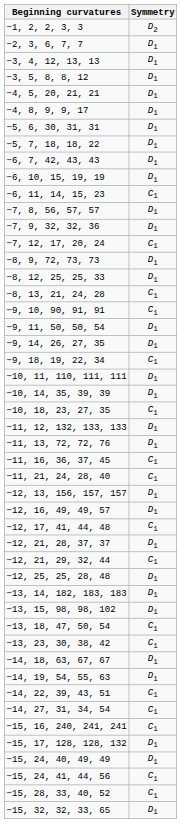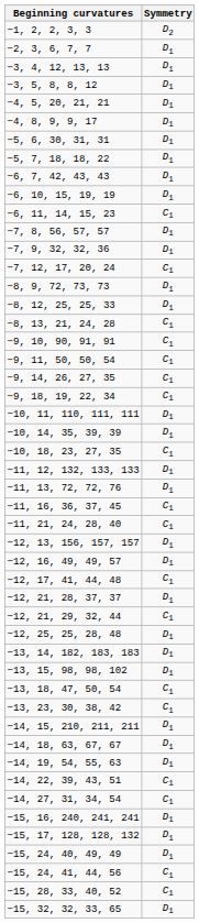 <table class="wikitable">
 <tr>
 <th>Beginning curvatures</th>
 <th>Symmetry</th>
 </tr>
 <tr>
 <td>−1, 2, 2, 3, 3</td>
 <td align="center"><em>D</em><sub>2</sub></td>
 </tr>
 <tr>
 <td>−2, 3, 6, 7, 7</td>
 <td align="center"><em>D</em><sub>1</sub></td>
 </tr>
 <tr>
 <td>−3, 4, 12, 13, 13</td>
 <td align="center"><em>D</em><sub>1</sub></td>
 </tr>
 <tr>
 <td>−3, 5, 8, 8, 12</td>
 <td align="center"><em>D</em><sub>1</sub></td>
 </tr>
 <tr>
 <td>−4, 5, 20, 21, 21</td>
 <td align="center"><em>D</em><sub>1</sub></td>
 </tr>
 <tr>
 <td>−4, 8, 9, 9, 17</td>
 <td align="center"><em>D</em><sub>1</sub></td>
 </tr>
 <tr>
 <td>−5, 6, 30, 31, 31</td>
 <td align="center"><em>D</em><sub>1</sub></td>
 </tr>
 <tr>
 <td>−5, 7, 18, 18, 22</td>
 <td align="center"><em>D</em><sub>1</sub></td>
 </tr>
 <tr>
 <td>−6, 7, 42, 43, 43</td>
 <td align="center"><em>D</em><sub>1</sub></td>
 </tr>
 <tr>
 <td>−6, 10, 15, 19, 19</td>
 <td align="center"><em>D</em><sub>1</sub></td>
 </tr>
 <tr>
 <td>−6, 11, 14, 15, 23</td>
 <td align="center"><em>C</em><sub>1</sub></td>
 </tr>
 <tr>
 <td>−7, 8, 56, 57, 57</td>
 <td align="center"><em>D</em><sub>1</sub></td>
 </tr>
 <tr>
 <td>−7, 9, 32, 32, 36</td>
 <td align="center"><em>D</em><sub>1</sub></td>
 </tr>
 <tr>
 <td>−7, 12, 17, 20, 24</td>
 <td align="center"><em>C</em><sub>1</sub></td>
 </tr>
 <tr>
 <td>−8, 9, 72, 73, 73</td>
 <td align="center"><em>D</em><sub>1</sub></td>
 </tr>
 <tr>
 <td>−8, 12, 25, 25, 33</td>
 <td align="center"><em>D</em><sub>1</sub></td>
 </tr>
 <tr>
 <td>−8, 13, 21, 24, 28</td>
 <td align="center"><em>C</em><sub>1</sub></td>
 </tr>
 <tr>
 <td>−9, 10, 90, 91, 91</td>
 <td align="center"><em>C</em><sub>1</sub></td>
 </tr>
 <tr>
 <td>−9, 11, 50, 50, 54</td>
-<td align="center"><em>D</em><sub>1</sub></td>
+<td align="center"><em>C</em><sub>1</sub></td>
 </tr>
 <tr>
 <td>−9, 14, 26, 27, 35</td>
-<td align="center"><em>D</em><sub>1</sub></td>
+<td align="center"><em>C</em><sub>1</sub></td>
 </tr>
 <tr>
 <td>−9, 18, 19, 22, 34</td>
 <td align="center"><em>C</em><sub>1</sub></td>
 </tr>
 <tr>
 <td>−10, 11, 110, 111, 111</td>
 <td align="center"><em>D</em><sub>1</sub></td>
 </tr>
 <tr>
 <td>−10, 14, 35, 39, 39</td>
 <td align="center"><em>D</em><sub>1</sub></td>
 </tr>
 <tr>
 <td>−10, 18, 23, 27, 35</td>
 <td align="center"><em>C</em><sub>1</sub></td>
 </tr>
 <tr>
 <td>−11, 12, 132, 133, 133</td>
 <td align="center"><em>D</em><sub>1</sub></td>
 </tr>
 <tr>
 <td>−11, 13, 72, 72, 76</td>
 <td align="center"><em>D</em><sub>1</sub></td>
 </tr>
 <tr>
 <td>−11, 16, 36, 37, 45</td>
 <td align="center"><em>C</em><sub>1</sub></td>
 </tr>
 <tr>
 <td>−11, 21, 24, 28, 40</td>
 <td align="center"><em>C</em><sub>1</sub></td>
 </tr>
 <tr>
 <td>−12, 13, 156, 157, 157</td>
 <td align="center"><em>D</em><sub>1</sub></td>
 </tr>
 <tr>
 <td>−12, 16, 49, 49, 57</td>
 <td align="center"><em>D</em><sub>1</sub></td>
 </tr>
 <tr>
 <td>−12, 17, 41, 44, 48</td>
 <td align="center"><em>C</em><sub>1</sub></td>
 </tr>
 <tr>
 <td>−12, 21, 28, 37, 37</td>
 <td align="center"><em>D</em><sub>1</sub></td>
 </tr>
 <tr>
 <td>−12, 21, 29, 32, 44</td>
 <td align="center"><em>C</em><sub>1</sub></td>
 </tr>
 <tr>
 <td>−12, 25, 25, 28, 48</td>
 <td align="center"><em>D</em><sub>1</sub></td>
 </tr>
 <tr>
 <td>−13, 14, 182, 183, 183</td>
 <td align="center"><em>D</em><sub>1</sub></td>
 </tr>
 <tr>
 <td>−13, 15, 98, 98, 102</td>
 <td align="center"><em>D</em><sub>1</sub></td>
 </tr>
 <tr>
 <td>−13, 18, 47, 50, 54</td>
 <td align="center"><em>C</em><sub>1</sub></td>
 </tr>
 <tr>
 <td>−13, 23, 30, 38, 42</td>
 <td align="center"><em>C</em><sub>1</sub></td>
 </tr>
 <tr>
+<td>−14, 15, 210, 211, 211</td>
+<td align="center"><em>D</em><sub>1</sub></td>
+</tr>
+<tr>
 <td>−14, 18, 63, 67, 67</td>
 <td align="center"><em>D</em><sub>1</sub></td>
 </tr>
 <tr>
 <td>−14, 19, 54, 55, 63</td>
 <td align="center"><em>D</em><sub>1</sub></td>
 </tr>
 <tr>
 <td>−14, 22, 39, 43, 51</td>
 <td align="center"><em>C</em><sub>1</sub></td>
 </tr>
 <tr>
 <td>−14, 27, 31, 34, 54</td>
 <td align="center"><em>C</em><sub>1</sub></td>
 </tr>
 <tr>
 <td>−15, 16, 240, 241, 241</td>
-<td align="center"><em>C</em><sub>1</sub></td>
+<td align="center"><em>D</em><sub>1</sub></td>
 </tr>
 <tr>
 <td>−15, 17, 128, 128, 132</td>
 <td align="center"><em>D</em><sub>1</sub></td>
 </tr>
 <tr>
 <td>−15, 24, 40, 49, 49</td>
 <td align="center"><em>D</em><sub>1</sub></td>
 </tr>
 <tr>
 <td>−15, 24, 41, 44, 56</td>
 <td align="center"><em>C</em><sub>1</sub></td>
 </tr>
 <tr>
 <td>−15, 28, 33, 40, 52</td>
 <td align="center"><em>C</em><sub>1</sub></td>
 </tr>
 <tr>
 <td>−15, 32, 32, 33, 65</td>
 <td align="center"><em>D</em><sub>1</sub></td>
 </tr>
 </table>
